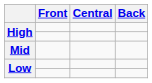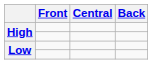 <table class="wikitable" style="text-align:center;">
 <tr>
 <th></th>
 <th><a href='#'>Front</a></th>
 <th><a href='#'>Central</a></th>
 <th><a href='#'>Back</a></th>
 </tr>
 <tr>
 <th rowspan="2"><a href='#'>High</a></th>
 <td></td>
 <td></td>
 <td></td>
 </tr>
 <tr>
 <td> </td>
 <td></td>
 <td></td>
 </tr>
 <tr>
-<th><a href='#'>Mid</a></th>
-<td></td>
-<td></td>
-<td></td>
-</tr>
-<tr>
 <th rowspan="2"><a href='#'>Low</a></th>
 <td></td>
 <td> </td>
 <td></td>
 </tr>
 <tr>
 <td></td>
 <td></td>
 <td></td>
 </tr>
 </table>
